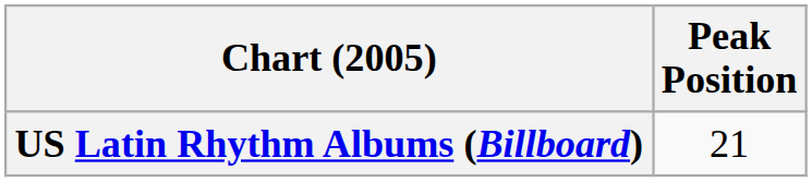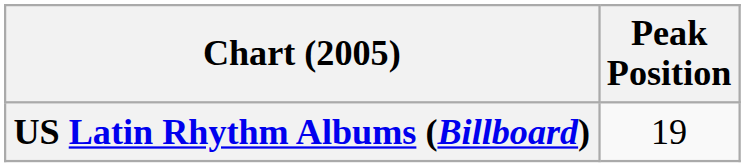 <table class="wikitable plainrowheaders" style="text-align:center;">
 <tr>
 <th scope="col">Chart (2005)</th>
 <th scope="col">Peak <br> Position</th>
 </tr>
 <tr>
 <th scope="row">US <a href='#'>Latin Rhythm Albums</a> (<em><a href='#'>Billboard</a></em>)</th>
-<td style="text-align:center;">21</td>
+<td style="text-align:center;">19</td>
 </tr>
 </table>
